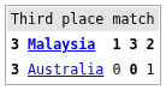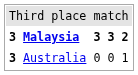 <table cellspacing="1" cellpadding="3" style="border:1px solid #AAAAAA;font-size:90%">
 <tr bgcolor="#E4E4E4">
 <td colspan="5" style="text-align:center;">Third place match</td>
 </tr>
 <tr>
 <td><strong>3</strong></td>
 <td> <strong><a href='#'>Malaysia</a></strong></td>
-<td><strong>1</strong></td>
+<td><strong>3</strong></td>
 <td><strong>3</strong></td>
 <td><strong>2</strong></td>
 </tr>
 <tr>
 <td><strong>3</strong></td>
 <td> <a href='#'>Australia</a></td>
 <td>0</td>
-<td><strong>0</strong></td>
+<td>0</td>
 <td>1</td>
 </tr>
 <tr>
 </tr>
 </table>
